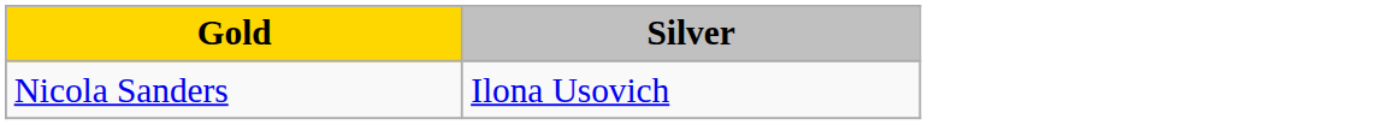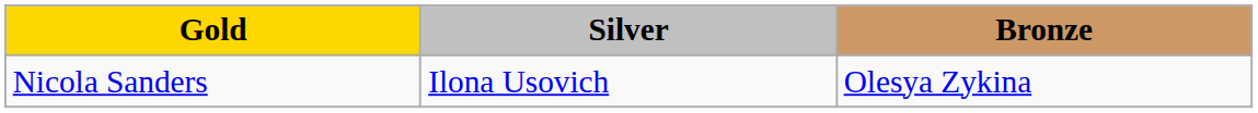 <table class="wikitable" style="text-align:left">
 <tr align="center">
 <td width=200 bgcolor=gold><strong>Gold</strong></td>
 <td width=200 bgcolor=silver><strong>Silver</strong></td>
+<td width=200 bgcolor=CC9966><strong>Bronze</strong></td>
 </tr>
 <tr>
 <td><a href='#'>Nicola Sanders</a><br><em></em></td>
 <td><a href='#'>Ilona Usovich</a><br><em></em></td>
+<td><a href='#'>Olesya Zykina</a><br><em></em></td>
 </tr>
 </table>
